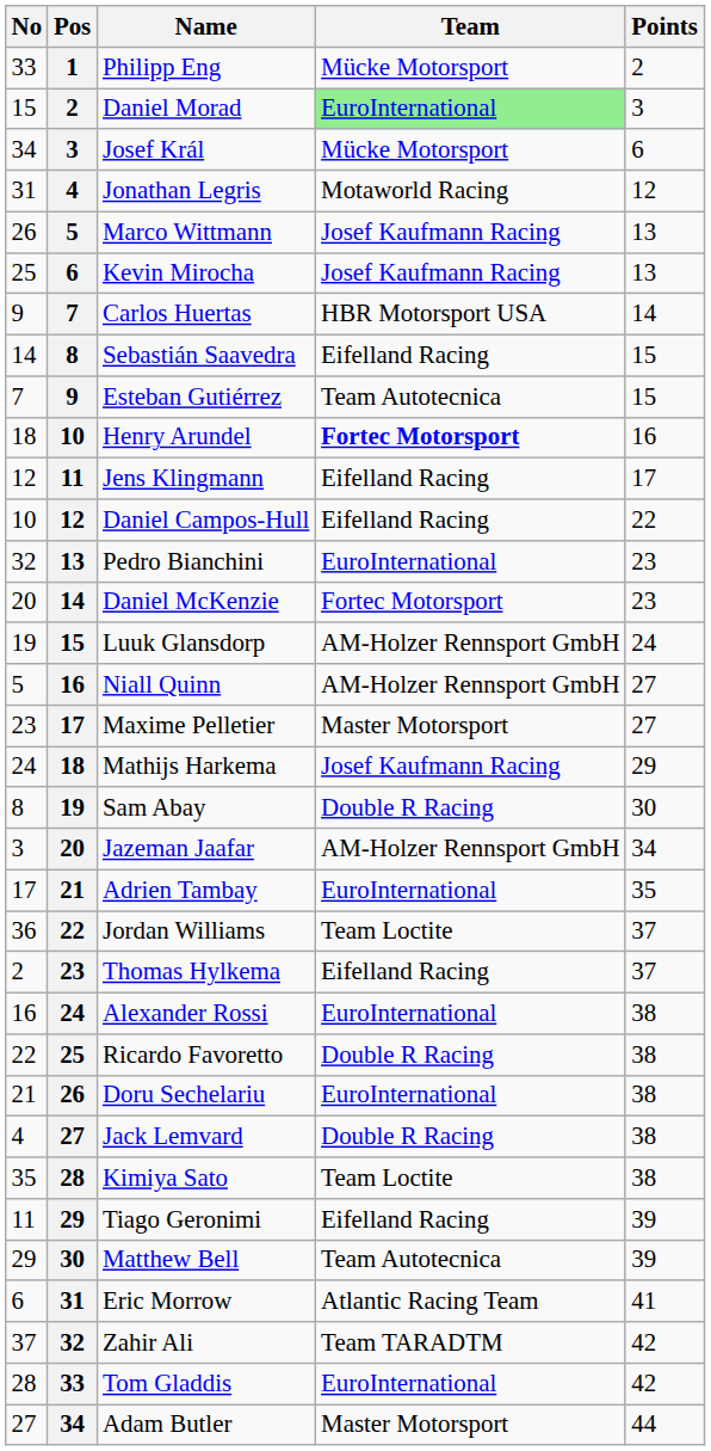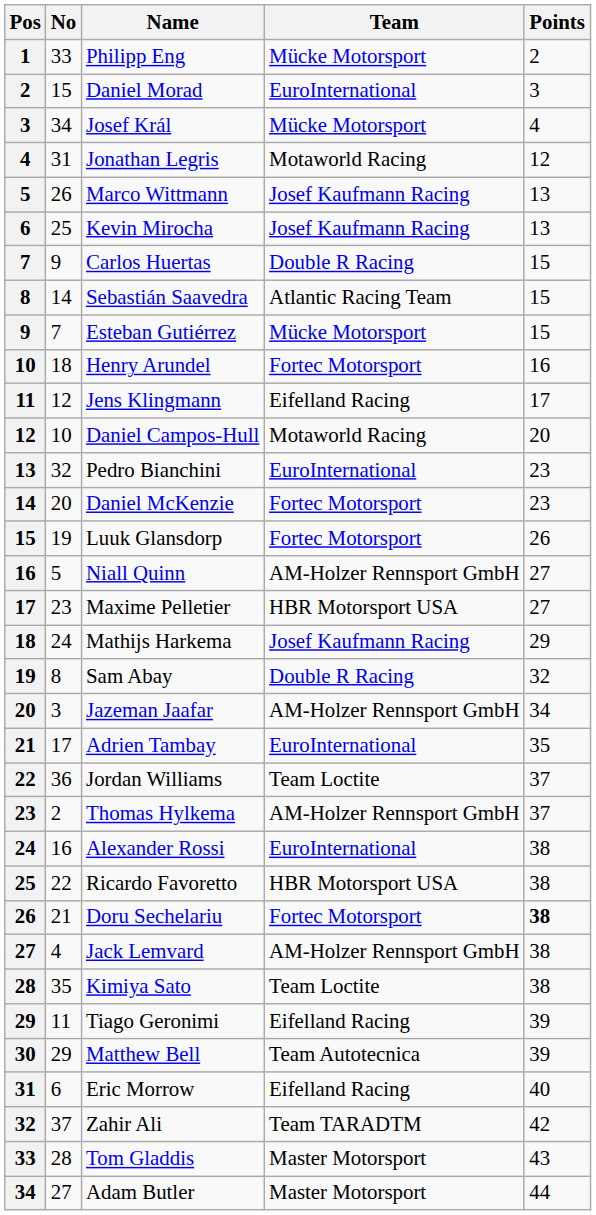 <table class="wikitable" style="font-size: 90%">
 <tr>
+<th>Pos</th>
 <th>No</th>
-<th>Pos</th>
 <th>Name</th>
 <th>Team</th>
 <th>Points</th>
 </tr>
 <tr>
+<th>1</th>
 <td>33</td>
-<th>1</th>
 <td> <a href='#'>Philipp Eng</a></td>
 <td><a href='#'>Mücke Motorsport</a></td>
 <td>2</td>
 </tr>
 <tr>
+<th>2</th>
 <td>15</td>
-<th>2</th>
 <td> <a href='#'>Daniel Morad</a></td>
-<td style="background: lightgreen;"><a href='#'>EuroInternational</a></td>
+<td><a href='#'>EuroInternational</a></td>
 <td>3</td>
 </tr>
 <tr>
+<th>3</th>
 <td>34</td>
-<th>3</th>
 <td> <a href='#'>Josef Král</a></td>
 <td><a href='#'>Mücke Motorsport</a></td>
-<td>6</td>
+<td>4</td>
 </tr>
 <tr>
+<th>4</th>
 <td>31</td>
-<th>4</th>
 <td> <a href='#'>Jonathan Legris</a></td>
 <td>Motaworld Racing</td>
 <td>12</td>
 </tr>
 <tr>
+<th>5</th>
 <td>26</td>
-<th>5</th>
 <td> <a href='#'>Marco Wittmann</a></td>
 <td><a href='#'>Josef Kaufmann Racing</a></td>
 <td>13</td>
 </tr>
 <tr>
+<th>6</th>
 <td>25</td>
-<th>6</th>
 <td> <a href='#'>Kevin Mirocha</a></td>
 <td><a href='#'>Josef Kaufmann Racing</a></td>
 <td>13</td>
 </tr>
 <tr>
+<th>7</th>
 <td>9</td>
-<th>7</th>
 <td> <a href='#'>Carlos Huertas</a></td>
-<td>HBR Motorsport USA</td>
-<td>14</td>
-</tr>
-<tr>
-<td>14</td>
-<th>8</th>
-<td> <a href='#'>Sebastián Saavedra</a></td>
-<td>Eifelland Racing</td>
+<td><a href='#'>Double R Racing</a></td>
 <td>15</td>
 </tr>
 <tr>
-<td>7</td>
-<th>9</th>
-<td> <a href='#'>Esteban Gutiérrez</a></td>
-<td>Team Autotecnica</td>
+<th>8</th>
+<td>14</td>
+<td> <a href='#'>Sebastián Saavedra</a></td>
+<td>Atlantic Racing Team</td>
 <td>15</td>
 </tr>
 <tr>
+<th>9</th>
+<td>7</td>
+<td> <a href='#'>Esteban Gutiérrez</a></td>
+<td><a href='#'>Mücke Motorsport</a></td>
+<td>15</td>
+</tr>
+<tr>
+<th>10</th>
 <td>18</td>
-<th>10</th>
 <td> <a href='#'>Henry Arundel</a></td>
-<td><strong><a href='#'>Fortec Motorsport</a></strong></td>
+<td><a href='#'>Fortec Motorsport</a></td>
 <td>16</td>
 </tr>
 <tr>
+<th>11</th>
 <td>12</td>
-<th>11</th>
 <td> <a href='#'>Jens Klingmann</a></td>
 <td>Eifelland Racing</td>
 <td>17</td>
 </tr>
 <tr>
+<th>12</th>
 <td>10</td>
-<th>12</th>
 <td> <a href='#'>Daniel Campos-Hull</a></td>
-<td>Eifelland Racing</td>
-<td>22</td>
+<td>Motaworld Racing</td>
+<td>20</td>
 </tr>
 <tr>
+<th>13</th>
 <td>32</td>
-<th>13</th>
 <td> Pedro Bianchini</td>
 <td><a href='#'>EuroInternational</a></td>
 <td>23</td>
 </tr>
 <tr>
+<th>14</th>
 <td>20</td>
-<th>14</th>
 <td> <a href='#'>Daniel McKenzie</a></td>
 <td><a href='#'>Fortec Motorsport</a></td>
 <td>23</td>
 </tr>
 <tr>
+<th>15</th>
 <td>19</td>
-<th>15</th>
 <td> Luuk Glansdorp</td>
-<td>AM-Holzer Rennsport GmbH</td>
-<td>24</td>
+<td><a href='#'>Fortec Motorsport</a></td>
+<td>26</td>
 </tr>
 <tr>
+<th>16</th>
 <td>5</td>
-<th>16</th>
 <td> <a href='#'>Niall Quinn</a></td>
 <td>AM-Holzer Rennsport GmbH</td>
 <td>27</td>
 </tr>
 <tr>
+<th>17</th>
 <td>23</td>
-<th>17</th>
 <td> Maxime Pelletier</td>
-<td>Master Motorsport</td>
+<td>HBR Motorsport USA</td>
 <td>27</td>
 </tr>
 <tr>
+<th>18</th>
 <td>24</td>
-<th>18</th>
 <td> Mathijs Harkema</td>
 <td><a href='#'>Josef Kaufmann Racing</a></td>
 <td>29</td>
 </tr>
 <tr>
+<th>19</th>
 <td>8</td>
-<th>19</th>
 <td> Sam Abay</td>
 <td><a href='#'>Double R Racing</a></td>
-<td>30</td>
+<td>32</td>
 </tr>
 <tr>
+<th>20</th>
 <td>3</td>
-<th>20</th>
 <td> <a href='#'>Jazeman Jaafar</a></td>
 <td>AM-Holzer Rennsport GmbH</td>
 <td>34</td>
 </tr>
 <tr>
+<th>21</th>
 <td>17</td>
-<th>21</th>
 <td> <a href='#'>Adrien Tambay</a></td>
 <td><a href='#'>EuroInternational</a></td>
 <td>35</td>
 </tr>
 <tr>
+<th>22</th>
 <td>36</td>
-<th>22</th>
 <td> Jordan Williams</td>
 <td>Team Loctite</td>
 <td>37</td>
 </tr>
 <tr>
+<th>23</th>
 <td>2</td>
-<th>23</th>
 <td> <a href='#'>Thomas Hylkema</a></td>
-<td>Eifelland Racing</td>
+<td>AM-Holzer Rennsport GmbH</td>
 <td>37</td>
 </tr>
 <tr>
+<th>24</th>
 <td>16</td>
-<th>24</th>
 <td> <a href='#'>Alexander Rossi</a></td>
 <td><a href='#'>EuroInternational</a></td>
 <td>38</td>
 </tr>
 <tr>
+<th>25</th>
 <td>22</td>
-<th>25</th>
 <td> Ricardo Favoretto</td>
-<td><a href='#'>Double R Racing</a></td>
+<td>HBR Motorsport USA</td>
 <td>38</td>
 </tr>
 <tr>
+<th>26</th>
 <td>21</td>
-<th>26</th>
 <td> <a href='#'>Doru Sechelariu</a></td>
-<td><a href='#'>EuroInternational</a></td>
+<td><a href='#'>Fortec Motorsport</a></td>
+<td><strong>38</strong></td>
+</tr>
+<tr>
+<th>27</th>
+<td>4</td>
+<td> <a href='#'>Jack Lemvard</a></td>
+<td>AM-Holzer Rennsport GmbH</td>
 <td>38</td>
 </tr>
 <tr>
-<td>4</td>
-<th>27</th>
-<td> <a href='#'>Jack Lemvard</a></td>
-<td><a href='#'>Double R Racing</a></td>
-<td>38</td>
-</tr>
-<tr>
+<th>28</th>
 <td>35</td>
-<th>28</th>
 <td> <a href='#'>Kimiya Sato</a></td>
 <td>Team Loctite</td>
 <td>38</td>
 </tr>
 <tr>
+<th>29</th>
 <td>11</td>
-<th>29</th>
 <td> Tiago Geronimi</td>
 <td>Eifelland Racing</td>
 <td>39</td>
 </tr>
 <tr>
+<th>30</th>
 <td>29</td>
-<th>30</th>
 <td> <a href='#'>Matthew Bell</a></td>
 <td>Team Autotecnica</td>
 <td>39</td>
 </tr>
 <tr>
+<th>31</th>
 <td>6</td>
-<th>31</th>
 <td> Eric Morrow</td>
-<td>Atlantic Racing Team</td>
-<td>41</td>
+<td>Eifelland Racing</td>
+<td>40</td>
 </tr>
 <tr>
+<th>32</th>
 <td>37</td>
-<th>32</th>
 <td> Zahir Ali</td>
 <td>Team TARADTM</td>
 <td>42</td>
 </tr>
 <tr>
+<th>33</th>
 <td>28</td>
-<th>33</th>
 <td> <a href='#'>Tom Gladdis</a></td>
-<td><a href='#'>EuroInternational</a></td>
-<td>42</td>
+<td>Master Motorsport</td>
+<td>43</td>
 </tr>
 <tr>
+<th>34</th>
 <td>27</td>
-<th>34</th>
 <td> Adam Butler</td>
 <td>Master Motorsport</td>
 <td>44</td>
 </tr>
 </table>
